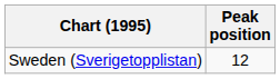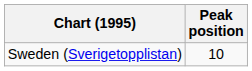 <table class="wikitable">
 <tr>
 <th>Chart (1995)</th>
 <th>Peak<br>position</th>
 </tr>
 <tr>
 <td>Sweden (<a href='#'>Sverigetopplistan</a>)</td>
-<td align="center">12</td>
+<td align="center">10</td>
 </tr>
 </table>
